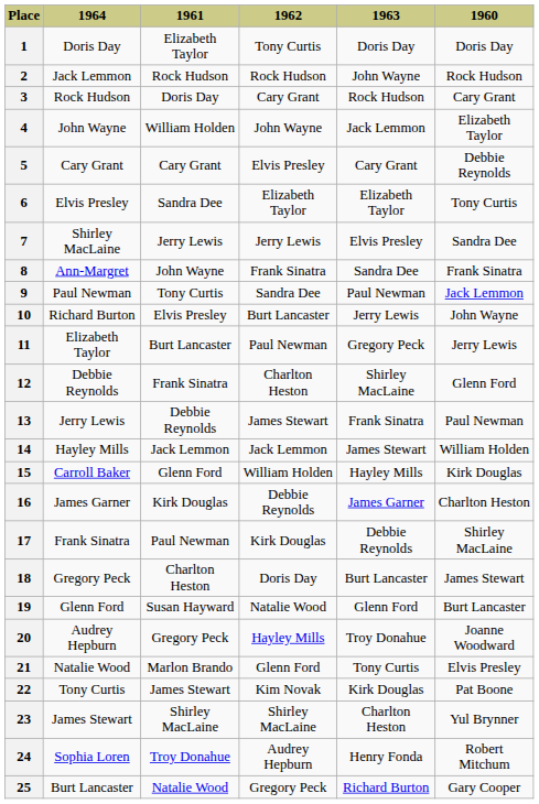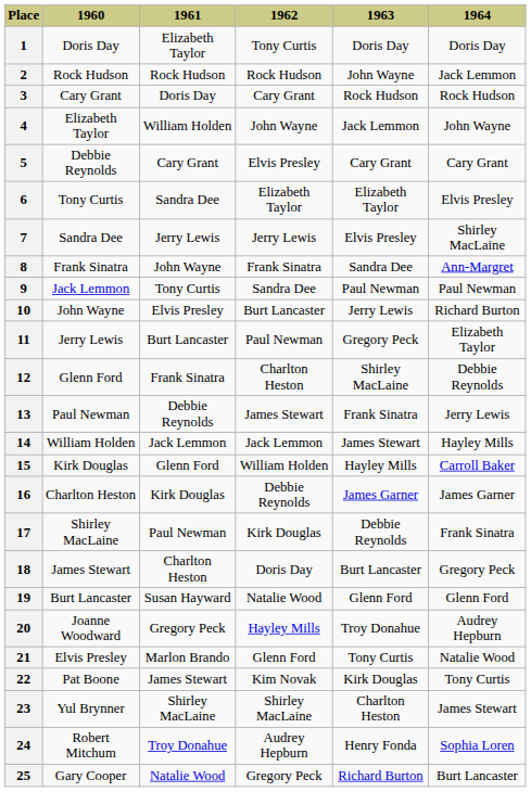 <table class="wikitable" style="text-align:center">
 <tr>
 <th scope="col" style="background:#CC8" width="5%">Place</th>
-<th scope="col" style="background:#CC8" width="19%">1964</th>
+<th scope="col" style="background:#CC8" width="19%">1960</th>
 <th scope="col" style="background:#CC8" width="19%">1961</th>
 <th scope="col" style="background:#CC8" width="19%">1962</th>
 <th scope="col" style="background:#CC8" width="19%">1963</th>
-<th scope="col" style="background:#CC8" width="19%">1960</th>
+<th scope="col" style="background:#CC8" width="19%">1964</th>
 </tr>
 <tr>
 <th scope="row">1</th>
 <td>Doris Day</td>
 <td>Elizabeth Taylor</td>
 <td>Tony Curtis</td>
 <td>Doris Day</td>
 <td>Doris Day</td>
 </tr>
 <tr>
 <th scope="row">2</th>
-<td>Jack Lemmon</td>
+<td>Rock Hudson</td>
 <td>Rock Hudson</td>
 <td>Rock Hudson</td>
 <td>John Wayne</td>
+<td>Jack Lemmon</td>
+</tr>
+<tr>
+<th scope="row">3</th>
+<td>Cary Grant</td>
+<td>Doris Day</td>
+<td>Cary Grant</td>
+<td>Rock Hudson</td>
 <td>Rock Hudson</td>
 </tr>
 <tr>
-<th scope="row">3</th>
-<td>Rock Hudson</td>
-<td>Doris Day</td>
+<th scope="row">4</th>
+<td>Elizabeth Taylor</td>
+<td>William Holden</td>
+<td>John Wayne</td>
+<td>Jack Lemmon</td>
+<td>John Wayne</td>
+</tr>
+<tr>
+<th scope="row">5</th>
+<td>Debbie Reynolds</td>
 <td>Cary Grant</td>
-<td>Rock Hudson</td>
+<td>Elvis Presley</td>
+<td>Cary Grant</td>
 <td>Cary Grant</td>
 </tr>
 <tr>
-<th scope="row">4</th>
+<th scope="row">6</th>
+<td>Tony Curtis</td>
+<td>Sandra Dee</td>
+<td>Elizabeth Taylor</td>
+<td>Elizabeth Taylor</td>
+<td>Elvis Presley</td>
+</tr>
+<tr>
+<th scope="row">7</th>
+<td>Sandra Dee</td>
+<td>Jerry Lewis</td>
+<td>Jerry Lewis</td>
+<td>Elvis Presley</td>
+<td>Shirley MacLaine</td>
+</tr>
+<tr>
+<th scope="row">8</th>
+<td>Frank Sinatra</td>
 <td>John Wayne</td>
-<td>William Holden</td>
+<td>Frank Sinatra</td>
+<td>Sandra Dee</td>
+<td><a href='#'>Ann-Margret</a></td>
+</tr>
+<tr>
+<th scope="row">9</th>
+<td><a href='#'>Jack Lemmon</a></td>
+<td>Tony Curtis</td>
+<td>Sandra Dee</td>
+<td>Paul Newman</td>
+<td>Paul Newman</td>
+</tr>
+<tr>
+<th scope="row">10</th>
 <td>John Wayne</td>
-<td>Jack Lemmon</td>
+<td>Elvis Presley</td>
+<td>Burt Lancaster</td>
+<td>Jerry Lewis</td>
+<td>Richard Burton</td>
+</tr>
+<tr>
+<th scope="row">11</th>
+<td>Jerry Lewis</td>
+<td>Burt Lancaster</td>
+<td>Paul Newman</td>
+<td>Gregory Peck</td>
 <td>Elizabeth Taylor</td>
 </tr>
 <tr>
-<th scope="row">5</th>
-<td>Cary Grant</td>
-<td>Cary Grant</td>
-<td>Elvis Presley</td>
-<td>Cary Grant</td>
+<th scope="row">12</th>
+<td>Glenn Ford</td>
+<td>Frank Sinatra</td>
+<td>Charlton Heston</td>
+<td>Shirley MacLaine</td>
 <td>Debbie Reynolds</td>
 </tr>
 <tr>
-<th scope="row">6</th>
+<th scope="row">13</th>
+<td>Paul Newman</td>
+<td>Debbie Reynolds</td>
+<td>James Stewart</td>
+<td>Frank Sinatra</td>
+<td>Jerry Lewis</td>
+</tr>
+<tr>
+<th scope="row">14</th>
+<td>William Holden</td>
+<td>Jack Lemmon</td>
+<td>Jack Lemmon</td>
+<td>James Stewart</td>
+<td>Hayley Mills</td>
+</tr>
+<tr>
+<th scope="row">15</th>
+<td>Kirk Douglas</td>
+<td>Glenn Ford</td>
+<td>William Holden</td>
+<td>Hayley Mills</td>
+<td><a href='#'>Carroll Baker</a></td>
+</tr>
+<tr>
+<th scope="row">16</th>
+<td>Charlton Heston</td>
+<td>Kirk Douglas</td>
+<td>Debbie Reynolds</td>
+<td><a href='#'>James Garner</a></td>
+<td>James Garner</td>
+</tr>
+<tr>
+<th scope="row">17</th>
+<td>Shirley MacLaine</td>
+<td>Paul Newman</td>
+<td>Kirk Douglas</td>
+<td>Debbie Reynolds</td>
+<td>Frank Sinatra</td>
+</tr>
+<tr>
+<th scope="row">18</th>
+<td>James Stewart</td>
+<td>Charlton Heston</td>
+<td>Doris Day</td>
+<td>Burt Lancaster</td>
+<td>Gregory Peck</td>
+</tr>
+<tr>
+<th scope="row">19</th>
+<td>Burt Lancaster</td>
+<td>Susan Hayward</td>
+<td>Natalie Wood</td>
+<td>Glenn Ford</td>
+<td>Glenn Ford</td>
+</tr>
+<tr>
+<th scope="row">20</th>
+<td>Joanne Woodward</td>
+<td>Gregory Peck</td>
+<td><a href='#'>Hayley Mills</a></td>
+<td>Troy Donahue</td>
+<td>Audrey Hepburn</td>
+</tr>
+<tr>
+<th scope="row">21</th>
 <td>Elvis Presley</td>
-<td>Sandra Dee</td>
-<td>Elizabeth Taylor</td>
-<td>Elizabeth Taylor</td>
+<td>Marlon Brando</td>
+<td>Glenn Ford</td>
+<td>Tony Curtis</td>
+<td>Natalie Wood</td>
+</tr>
+<tr>
+<th scope="row">22</th>
+<td>Pat Boone</td>
+<td>James Stewart</td>
+<td>Kim Novak</td>
+<td>Kirk Douglas</td>
 <td>Tony Curtis</td>
 </tr>
 <tr>
-<th scope="row">7</th>
+<th scope="row">23</th>
+<td>Yul Brynner</td>
 <td>Shirley MacLaine</td>
-<td>Jerry Lewis</td>
-<td>Jerry Lewis</td>
-<td>Elvis Presley</td>
-<td>Sandra Dee</td>
-</tr>
-<tr>
-<th scope="row">8</th>
-<td><a href='#'>Ann-Margret</a></td>
-<td>John Wayne</td>
-<td>Frank Sinatra</td>
-<td>Sandra Dee</td>
-<td>Frank Sinatra</td>
-</tr>
-<tr>
-<th scope="row">9</th>
-<td>Paul Newman</td>
-<td>Tony Curtis</td>
-<td>Sandra Dee</td>
-<td>Paul Newman</td>
-<td><a href='#'>Jack Lemmon</a></td>
-</tr>
-<tr>
-<th scope="row">10</th>
-<td>Richard Burton</td>
-<td>Elvis Presley</td>
-<td>Burt Lancaster</td>
-<td>Jerry Lewis</td>
-<td>John Wayne</td>
-</tr>
-<tr>
-<th scope="row">11</th>
-<td>Elizabeth Taylor</td>
-<td>Burt Lancaster</td>
-<td>Paul Newman</td>
-<td>Gregory Peck</td>
-<td>Jerry Lewis</td>
-</tr>
-<tr>
-<th scope="row">12</th>
-<td>Debbie Reynolds</td>
-<td>Frank Sinatra</td>
+<td>Shirley MacLaine</td>
 <td>Charlton Heston</td>
-<td>Shirley MacLaine</td>
-<td>Glenn Ford</td>
-</tr>
-<tr>
-<th scope="row">13</th>
-<td>Jerry Lewis</td>
-<td>Debbie Reynolds</td>
-<td>James Stewart</td>
-<td>Frank Sinatra</td>
-<td>Paul Newman</td>
-</tr>
-<tr>
-<th scope="row">14</th>
-<td>Hayley Mills</td>
-<td>Jack Lemmon</td>
-<td>Jack Lemmon</td>
-<td>James Stewart</td>
-<td>William Holden</td>
-</tr>
-<tr>
-<th scope="row">15</th>
-<td><a href='#'>Carroll Baker</a></td>
-<td>Glenn Ford</td>
-<td>William Holden</td>
-<td>Hayley Mills</td>
-<td>Kirk Douglas</td>
-</tr>
-<tr>
-<th scope="row">16</th>
-<td>James Garner</td>
-<td>Kirk Douglas</td>
-<td>Debbie Reynolds</td>
-<td><a href='#'>James Garner</a></td>
-<td>Charlton Heston</td>
-</tr>
-<tr>
-<th scope="row">17</th>
-<td>Frank Sinatra</td>
-<td>Paul Newman</td>
-<td>Kirk Douglas</td>
-<td>Debbie Reynolds</td>
-<td>Shirley MacLaine</td>
-</tr>
-<tr>
-<th scope="row">18</th>
-<td>Gregory Peck</td>
-<td>Charlton Heston</td>
-<td>Doris Day</td>
-<td>Burt Lancaster</td>
 <td>James Stewart</td>
 </tr>
 <tr>
-<th scope="row">19</th>
-<td>Glenn Ford</td>
-<td>Susan Hayward</td>
-<td>Natalie Wood</td>
-<td>Glenn Ford</td>
-<td>Burt Lancaster</td>
-</tr>
-<tr>
-<th scope="row">20</th>
-<td>Audrey Hepburn</td>
-<td>Gregory Peck</td>
-<td><a href='#'>Hayley Mills</a></td>
-<td>Troy Donahue</td>
-<td>Joanne Woodward</td>
-</tr>
-<tr>
-<th scope="row">21</th>
-<td>Natalie Wood</td>
-<td>Marlon Brando</td>
-<td>Glenn Ford</td>
-<td>Tony Curtis</td>
-<td>Elvis Presley</td>
-</tr>
-<tr>
-<th scope="row">22</th>
-<td>Tony Curtis</td>
-<td>James Stewart</td>
-<td>Kim Novak</td>
-<td>Kirk Douglas</td>
-<td>Pat Boone</td>
-</tr>
-<tr>
-<th scope="row">23</th>
-<td>James Stewart</td>
-<td>Shirley MacLaine</td>
-<td>Shirley MacLaine</td>
-<td>Charlton Heston</td>
-<td>Yul Brynner</td>
-</tr>
-<tr>
 <th scope="row">24</th>
-<td><a href='#'>Sophia Loren</a></td>
+<td>Robert Mitchum</td>
 <td><a href='#'>Troy Donahue</a></td>
 <td>Audrey Hepburn</td>
 <td>Henry Fonda</td>
-<td>Robert Mitchum</td>
+<td><a href='#'>Sophia Loren</a></td>
 </tr>
 <tr>
 <th scope="row">25</th>
-<td>Burt Lancaster</td>
+<td>Gary Cooper</td>
 <td><a href='#'>Natalie Wood</a></td>
 <td>Gregory Peck</td>
 <td><a href='#'>Richard Burton</a></td>
-<td>Gary Cooper</td>
+<td>Burt Lancaster</td>
 </tr>
 </table>
